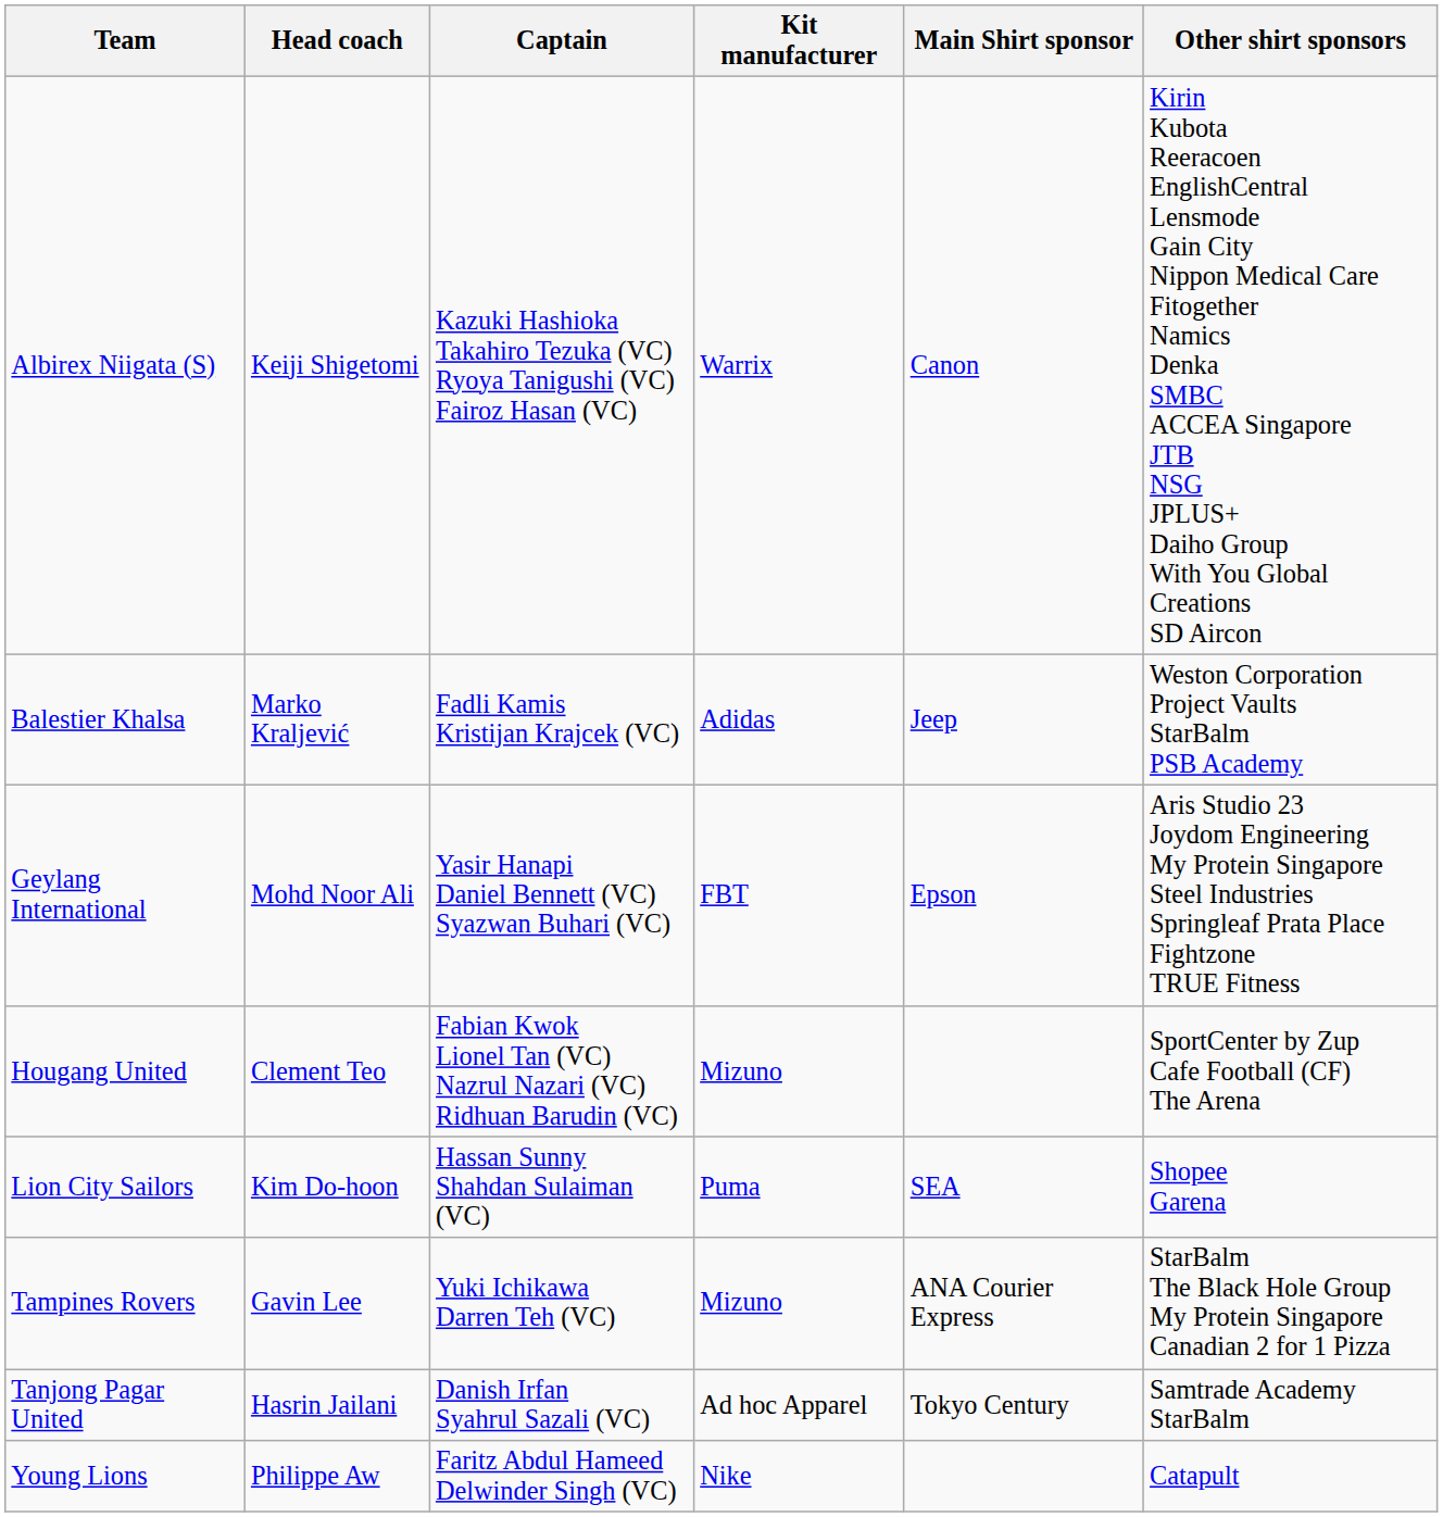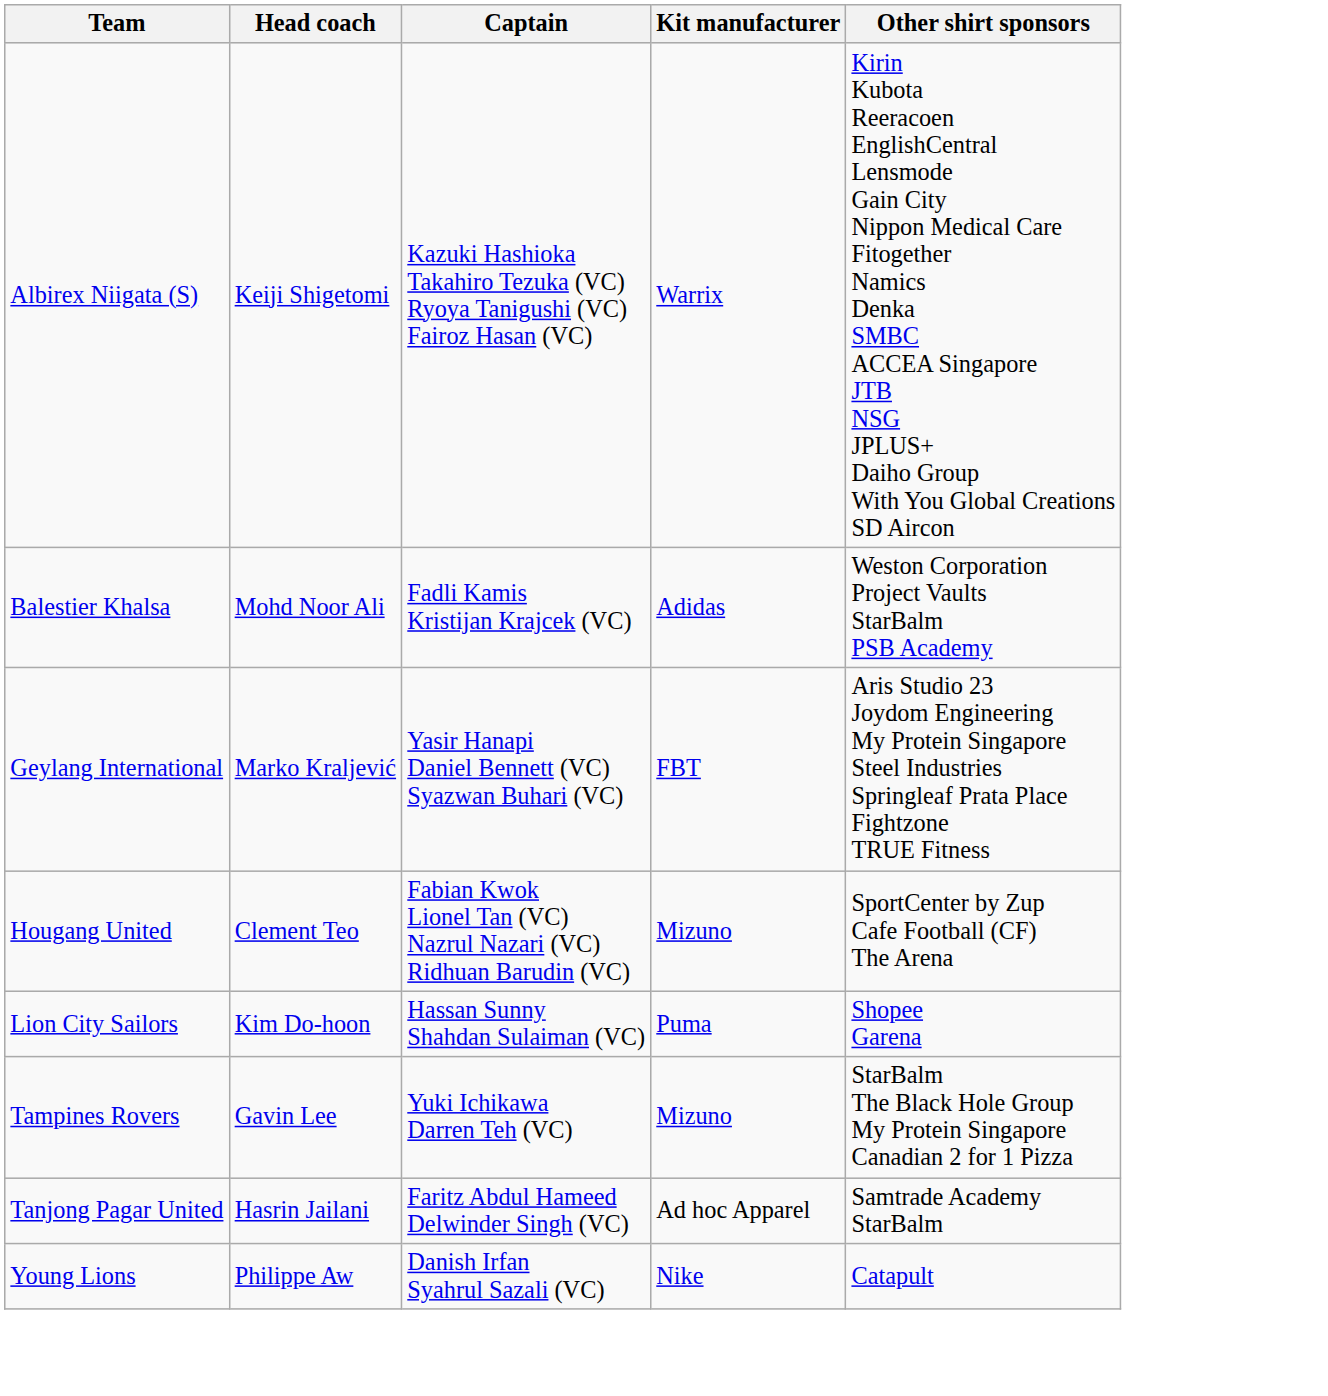 <table class="wikitable sortable" style="text-align: left;">
 <tr>
 <th>Team</th>
 <th>Head coach</th>
 <th>Captain</th>
 <th>Kit manufacturer</th>
-<th>Main Shirt sponsor</th>
 <th>Other shirt sponsors</th>
 </tr>
 <tr>
 <td><a href='#'>Albirex Niigata (S)</a></td>
 <td> <a href='#'>Keiji Shigetomi</a></td>
 <td> <a href='#'>Kazuki Hashioka</a> <br>  <a href='#'>Takahiro Tezuka</a> (VC) <br>  <a href='#'>Ryoya Tanigushi</a> (VC) <br> <a href='#'>Fairoz Hasan</a> (VC)</td>
 <td><a href='#'>Warrix</a></td>
-<td><a href='#'>Canon</a></td>
 <td><a href='#'>Kirin</a> <br> Kubota <br> Reeracoen <br> EnglishCentral  <br> Lensmode <br> Gain City <br> Nippon Medical Care <br> Fitogether <br>  Namics <br> Denka <br> <a href='#'>SMBC</a> <br> ACCEA Singapore <br> <a href='#'>JTB</a> <br> <a href='#'>NSG</a> <br> JPLUS+ <br> Daiho Group <br> With You Global Creations <br> SD Aircon</td>
 </tr>
 <tr>
 <td><a href='#'>Balestier Khalsa</a></td>
-<td> <a href='#'>Marko Kraljević</a></td>
+<td> <a href='#'>Mohd Noor Ali</a></td>
 <td> <a href='#'>Fadli Kamis</a> <br>  <a href='#'>Kristijan Krajcek</a> (VC)</td>
 <td><a href='#'>Adidas</a></td>
-<td><a href='#'>Jeep</a></td>
 <td>Weston Corporation <br> Project Vaults <br> StarBalm <br> <a href='#'>PSB Academy</a> <br></td>
 </tr>
 <tr>
 <td><a href='#'>Geylang International</a></td>
-<td> <a href='#'>Mohd Noor Ali</a></td>
+<td> <a href='#'>Marko Kraljević</a></td>
 <td> <a href='#'>Yasir Hanapi</a> <br>  <a href='#'>Daniel Bennett</a> (VC) <br>  <a href='#'>Syazwan Buhari</a> (VC)</td>
 <td><a href='#'>FBT</a></td>
-<td><a href='#'>Epson</a></td>
 <td>Aris Studio 23 <br> Joydom Engineering <br> My Protein Singapore <br> Steel Industries <br> Springleaf Prata Place <br> Fightzone <br> TRUE Fitness</td>
 </tr>
 <tr>
 <td><a href='#'>Hougang United</a></td>
 <td> <a href='#'>Clement Teo</a></td>
 <td> <a href='#'>Fabian Kwok</a> <br>  <a href='#'>Lionel Tan</a> (VC) <br>  <a href='#'>Nazrul Nazari</a> (VC) <br>  <a href='#'>Ridhuan Barudin</a> (VC)</td>
 <td><a href='#'>Mizuno</a></td>
-<td></td>
 <td>SportCenter by Zup <br> Cafe Football (CF) <br> The Arena</td>
 </tr>
 <tr>
 <td><a href='#'>Lion City Sailors</a></td>
 <td> <a href='#'>Kim Do-hoon</a></td>
 <td> <a href='#'>Hassan Sunny</a> <br>  <a href='#'>Shahdan Sulaiman</a> (VC)</td>
 <td><a href='#'>Puma</a></td>
-<td><a href='#'>SEA</a></td>
 <td><a href='#'>Shopee</a> <br> <a href='#'>Garena</a></td>
 </tr>
 <tr>
 <td><a href='#'>Tampines Rovers</a></td>
 <td> <a href='#'>Gavin Lee</a></td>
 <td> <a href='#'>Yuki Ichikawa</a> <br>  <a href='#'>Darren Teh</a> (VC)</td>
 <td><a href='#'>Mizuno</a></td>
-<td>ANA Courier Express  </td>
 <td>StarBalm <br> The Black Hole Group <br> My Protein Singapore <br> Canadian 2 for 1 Pizza</td>
 </tr>
 <tr>
 <td><a href='#'>Tanjong Pagar United</a></td>
 <td> <a href='#'>Hasrin Jailani</a></td>
-<td> <a href='#'>Danish Irfan</a> <br>  <a href='#'>Syahrul Sazali</a> (VC)</td>
+<td> <a href='#'>Faritz Abdul Hameed</a> <br>  <a href='#'>Delwinder Singh</a> (VC)</td>
 <td>Ad hoc Apparel</td>
-<td>Tokyo Century</td>
 <td>Samtrade Academy <br> StarBalm <br></td>
 </tr>
 <tr>
 <td><a href='#'>Young Lions</a></td>
 <td> <a href='#'>Philippe Aw</a></td>
-<td> <a href='#'>Faritz Abdul Hameed</a> <br>  <a href='#'>Delwinder Singh</a> (VC)</td>
+<td> <a href='#'>Danish Irfan</a> <br>  <a href='#'>Syahrul Sazali</a> (VC)</td>
 <td><a href='#'>Nike</a></td>
-<td></td>
 <td><a href='#'>Catapult</a></td>
 </tr>
 </table>
